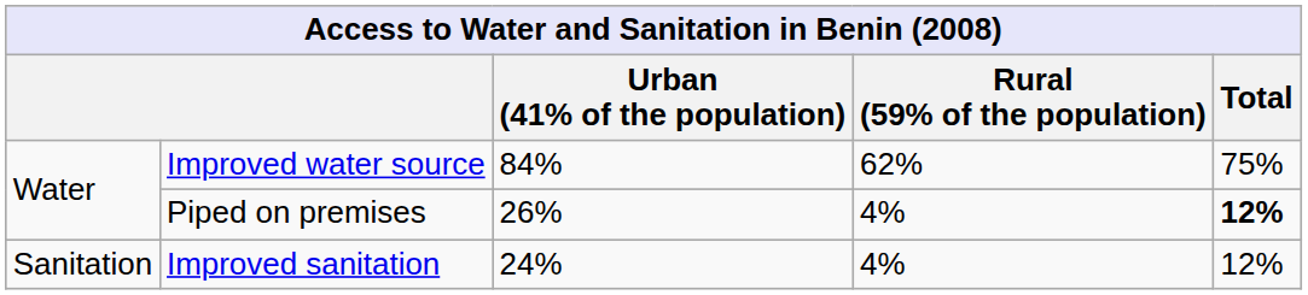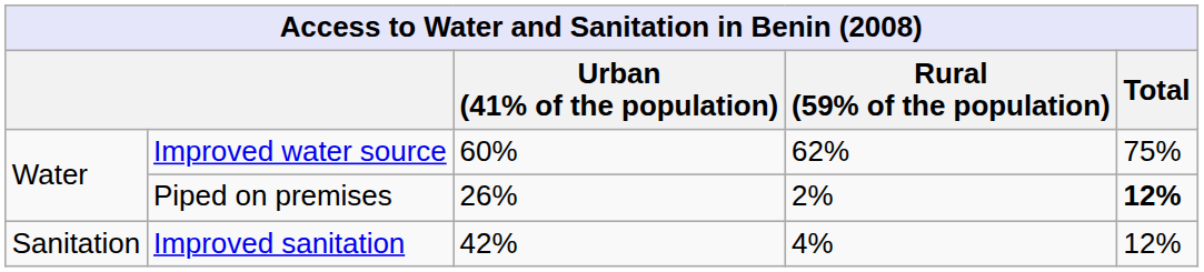 <table class="wikitable">
 <tr>
 <th style="background:#E6E6FA" colspan=5>Access to Water and Sanitation in Benin (2008)</th>
 </tr>
 <tr>
 <th colspan=2></th>
 <th>Urban<br>(41% of the population)</th>
 <th>Rural<br>(59% of the population)</th>
 <th>Total</th>
 </tr>
 <tr>
 <td rowspan=2>Water</td>
 <td><a href='#'>Improved water source</a></td>
-<td>84%</td>
+<td>60%</td>
 <td>62%</td>
 <td>75%</td>
 </tr>
 <tr>
 <td>Piped on premises</td>
 <td>26%</td>
-<td>4%</td>
+<td>2%</td>
 <td><strong>12%</strong></td>
 </tr>
 <tr>
 <td>Sanitation</td>
 <td><a href='#'>Improved sanitation</a></td>
-<td>24%</td>
+<td>42%</td>
 <td>4%</td>
 <td>12%</td>
 </tr>
 </table>
